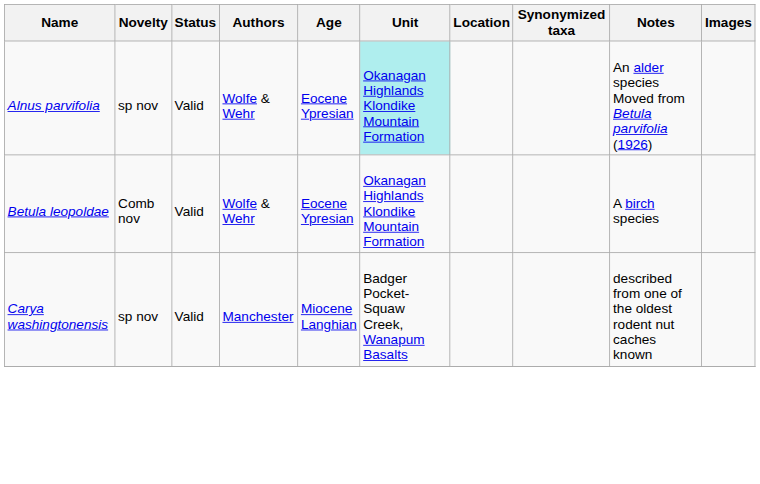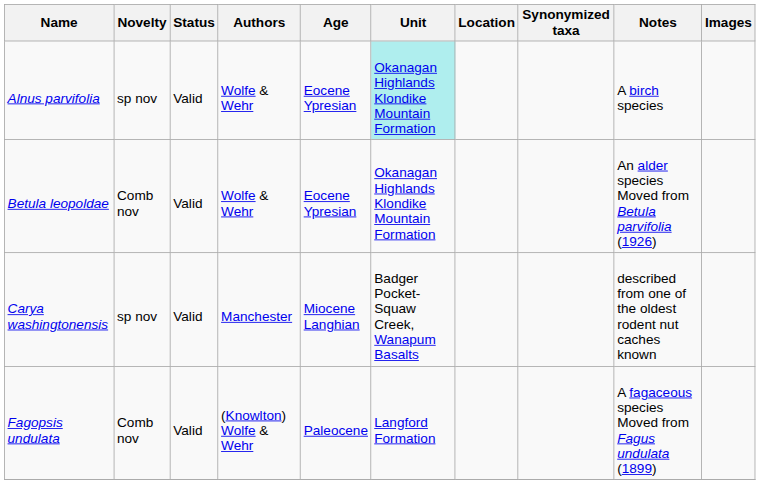 <table class="wikitable sortable" align="center" width="100%">
 <tr>
 <th>Name</th>
 <th>Novelty</th>
 <th>Status</th>
 <th>Authors</th>
 <th>Age</th>
 <th>Unit</th>
 <th>Location</th>
 <th>Synonymized taxa</th>
 <th>Notes</th>
 <th>Images</th>
 </tr>
 <tr>
 <td><br><em><a href='#'>Alnus parvifolia</a></em></td>
 <td><br>sp nov</td>
 <td><br>Valid</td>
 <td><br><a href='#'>Wolfe</a> & <a href='#'>Wehr</a></td>
 <td><br><a href='#'>Eocene</a><br><a href='#'>Ypresian</a></td>
 <td style="background: paleturquoise;"><br><a href='#'>Okanagan Highlands</a><br><a href='#'>Klondike Mountain Formation</a></td>
 <td><br><br></td>
 <td><br></td>
-<td><br>An <a href='#'>alder</a> species<br>Moved from <em><a href='#'>Betula parvifolia</a></em> (<a href='#'>1926</a>)</td>
+<td><br>A <a href='#'>birch</a> species</td>
 <td><br></td>
 </tr>
 <tr>
 <td><br><em><a href='#'>Betula leopoldae</a></em></td>
 <td><br>Comb nov</td>
 <td><br>Valid</td>
 <td><br><a href='#'>Wolfe</a> & <a href='#'>Wehr</a></td>
 <td><br><a href='#'>Eocene</a><br><a href='#'>Ypresian</a></td>
 <td><br><a href='#'>Okanagan Highlands</a><br><a href='#'>Klondike Mountain Formation</a></td>
 <td><br><br></td>
 <td></td>
-<td><br>A <a href='#'>birch</a> species</td>
+<td><br>An <a href='#'>alder</a> species<br>Moved from <em><a href='#'>Betula parvifolia</a></em> (<a href='#'>1926</a>)</td>
 <td><br></td>
 </tr>
 <tr>
 <td><br><em><a href='#'>Carya washingtonensis</a></em></td>
 <td><br>sp nov</td>
 <td><br>Valid</td>
 <td><br><a href='#'>Manchester</a></td>
 <td><br><a href='#'>Miocene</a><br><a href='#'>Langhian</a></td>
 <td><br>Badger Pocket-Squaw Creek, <a href='#'>Wanapum Basalts</a></td>
 <td><br><br></td>
 <td></td>
 <td><br>described from one of the oldest rodent nut caches known</td>
 <td></td>
 </tr>
 <tr>
+<td><br><em><a href='#'>Fagopsis undulata</a></em></td>
+<td><br>Comb nov</td>
+<td><br>Valid</td>
+<td><br>(<a href='#'>Knowlton</a>) <a href='#'>Wolfe</a> & <a href='#'>Wehr</a></td>
+<td><br><a href='#'>Paleocene</a></td>
+<td><br><a href='#'>Langford Formation</a></td>
+<td><br><br></td>
+<td><br></td>
+<td><br>A <a href='#'>fagaceous</a> species<br>Moved from <em><a href='#'>Fagus undulata</a></em> (<a href='#'>1899</a>)</td>
+<td><br></td>
+</tr>
+<tr>
 </tr>
 </table>
